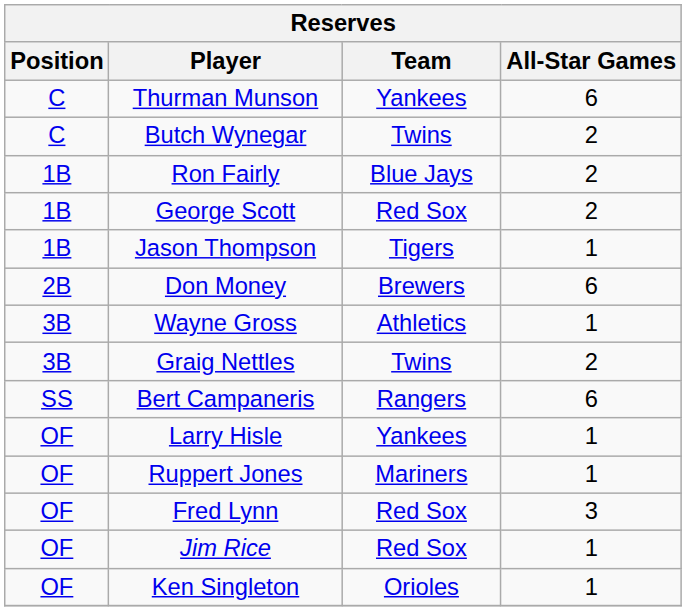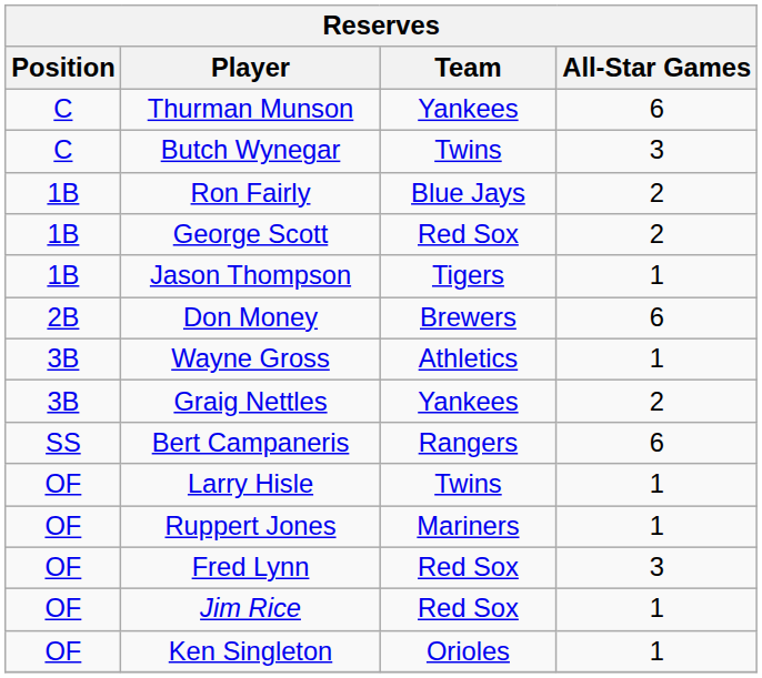 <table class="wikitable" style="font-size: 100%; text-align:center;">
 <tr>
 <th colspan="4">Reserves</th>
 </tr>
 <tr>
 <th>Position</th>
 <th width="150">Player</th>
 <th width="100">Team</th>
 <th>All-Star Games</th>
 </tr>
 <tr>
 <td><a href='#'>C</a></td>
 <td><a href='#'>Thurman Munson</a></td>
 <td><a href='#'>Yankees</a></td>
 <td>6</td>
 </tr>
 <tr>
 <td><a href='#'>C</a></td>
 <td><a href='#'>Butch Wynegar</a></td>
 <td><a href='#'>Twins</a></td>
-<td>2</td>
+<td>3</td>
 </tr>
 <tr>
 <td><a href='#'>1B</a></td>
 <td><a href='#'>Ron Fairly</a></td>
 <td><a href='#'>Blue Jays</a></td>
 <td>2</td>
 </tr>
 <tr>
 <td><a href='#'>1B</a></td>
 <td><a href='#'>George Scott</a></td>
 <td><a href='#'>Red Sox</a></td>
 <td>2</td>
 </tr>
 <tr>
 <td><a href='#'>1B</a></td>
 <td><a href='#'>Jason Thompson</a></td>
 <td><a href='#'>Tigers</a></td>
 <td>1</td>
 </tr>
 <tr>
 <td><a href='#'>2B</a></td>
 <td><a href='#'>Don Money</a></td>
 <td><a href='#'>Brewers</a></td>
 <td>6</td>
 </tr>
 <tr>
 <td><a href='#'>3B</a></td>
 <td><a href='#'>Wayne Gross</a></td>
 <td><a href='#'>Athletics</a></td>
 <td>1</td>
 </tr>
 <tr>
 <td><a href='#'>3B</a></td>
 <td><a href='#'>Graig Nettles</a></td>
-<td><a href='#'>Twins</a></td>
+<td><a href='#'>Yankees</a></td>
 <td>2</td>
 </tr>
 <tr>
 <td><a href='#'>SS</a></td>
 <td><a href='#'>Bert Campaneris</a></td>
 <td><a href='#'>Rangers</a></td>
 <td>6</td>
 </tr>
 <tr>
 <td><a href='#'>OF</a></td>
 <td><a href='#'>Larry Hisle</a></td>
-<td><a href='#'>Yankees</a></td>
+<td><a href='#'>Twins</a></td>
 <td>1</td>
 </tr>
 <tr>
 <td><a href='#'>OF</a></td>
 <td><a href='#'>Ruppert Jones</a></td>
 <td><a href='#'>Mariners</a></td>
 <td>1</td>
 </tr>
 <tr>
 <td><a href='#'>OF</a></td>
 <td><a href='#'>Fred Lynn</a></td>
 <td><a href='#'>Red Sox</a></td>
 <td>3</td>
 </tr>
 <tr>
 <td><a href='#'>OF</a></td>
 <td><em><a href='#'>Jim Rice</a></em></td>
 <td><a href='#'>Red Sox</a></td>
 <td>1</td>
 </tr>
 <tr>
 <td><a href='#'>OF</a></td>
 <td><a href='#'>Ken Singleton</a></td>
 <td><a href='#'>Orioles</a></td>
 <td>1</td>
 </tr>
 <tr>
 </tr>
 </table>
